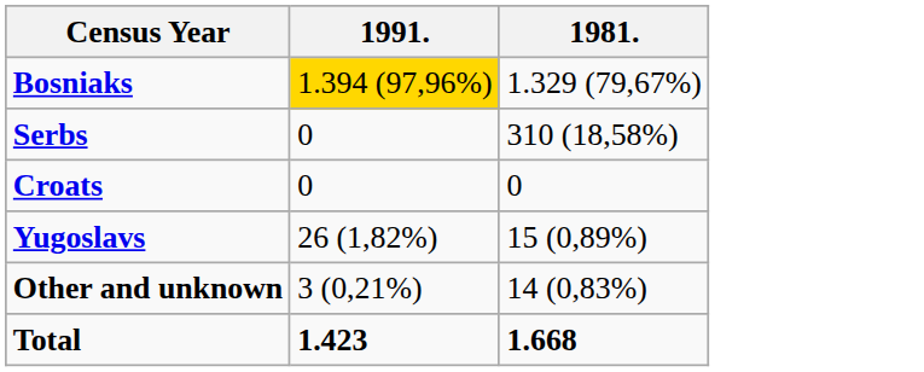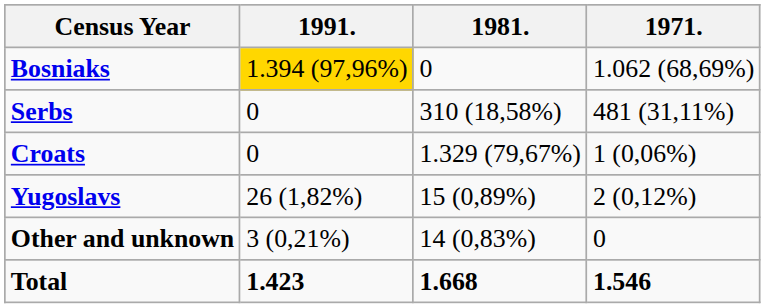 <table class="wikitable" style="font-size:95%;">
 <tr>
 <th>Census Year</th>
 <th>1991.</th>
 <th>1981.</th>
+<th>1971.</th>
 </tr>
 <tr>
 <td><strong><a href='#'>Bosniaks</a></strong></td>
 <td style="background: gold;">1.394 (97,96%)</td>
-<td>1.329 (79,67%)</td>
+<td>0</td>
+<td>1.062 (68,69%)</td>
 </tr>
 <tr>
 <td><strong><a href='#'>Serbs</a></strong></td>
 <td>0</td>
 <td>310 (18,58%)</td>
+<td>481 (31,11%)</td>
 </tr>
 <tr>
 <td><strong><a href='#'>Croats</a></strong></td>
 <td>0</td>
-<td>0</td>
+<td>1.329 (79,67%)</td>
+<td>1 (0,06%)</td>
 </tr>
 <tr>
 <td><strong><a href='#'>Yugoslavs</a></strong></td>
 <td>26 (1,82%)</td>
 <td>15 (0,89%)</td>
+<td>2 (0,12%)</td>
 </tr>
 <tr>
 <td><strong>Other and unknown</strong></td>
 <td>3 (0,21%)</td>
 <td>14 (0,83%)</td>
+<td>0</td>
 </tr>
 <tr>
 <td><strong>Total</strong></td>
 <td><strong>1.423</strong></td>
 <td><strong>1.668</strong></td>
+<td><strong>1.546</strong></td>
 </tr>
 </table>
